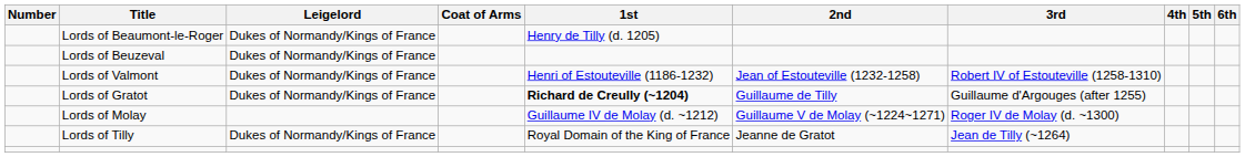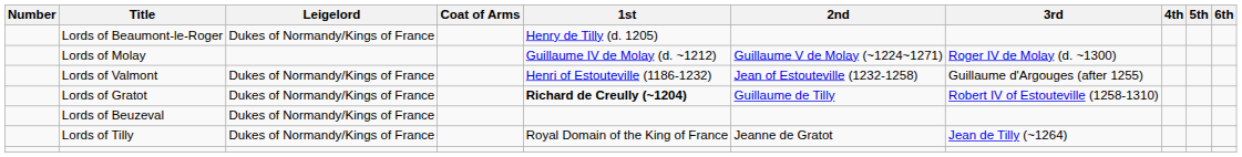 <table class="wikitable">
 <tr>
 <th>Number</th>
 <th>Title</th>
 <th>Leigelord</th>
 <th>Coat of Arms</th>
 <th>1st</th>
 <th>2nd</th>
 <th>3rd</th>
 <th>4th</th>
 <th>5th</th>
 <th>6th</th>
 </tr>
 <tr>
 <td></td>
 <td>Lords of Beaumont-le-Roger</td>
 <td>Dukes of Normandy/Kings of France</td>
 <td></td>
 <td><a href='#'>Henry de Tilly</a> (d. 1205)</td>
 <td></td>
 <td></td>
 <td></td>
 <td></td>
 <td></td>
 </tr>
 <tr>
 <td></td>
-<td>Lords of Beuzeval</td>
-<td>Dukes of Normandy/Kings of France</td>
+<td>Lords of Molay</td>
 <td></td>
 <td></td>
-<td></td>
-<td></td>
+<td><a href='#'>Guillaume IV de Molay</a> (d. ~1212)</td>
+<td><a href='#'>Guillaume V de Molay</a> (~1224~1271)</td>
+<td><a href='#'>Roger IV de Molay</a> (d. ~1300)</td>
 <td></td>
 <td></td>
 <td></td>
 </tr>
 <tr>
 <td></td>
 <td>Lords of Valmont</td>
 <td>Dukes of Normandy/Kings of France</td>
 <td></td>
 <td><a href='#'>Henri of Estouteville</a> (1186-1232)</td>
 <td><a href='#'>Jean of Estouteville</a> (1232-1258)</td>
-<td><a href='#'>Robert IV of Estouteville</a> (1258-1310)</td>
+<td>Guillaume d'Argouges (after 1255)</td>
 <td></td>
 <td></td>
 <td></td>
 </tr>
 <tr>
 <td></td>
 <td>Lords of Gratot</td>
 <td>Dukes of Normandy/Kings of France</td>
 <td></td>
 <td><strong>Richard de Creully (~1204)</strong></td>
 <td><a href='#'>Guillaume de Tilly</a></td>
-<td>Guillaume d'Argouges (after 1255)</td>
+<td><a href='#'>Robert IV of Estouteville</a> (1258-1310)</td>
 <td></td>
 <td></td>
 <td></td>
 </tr>
 <tr>
 <td></td>
-<td>Lords of Molay</td>
+<td>Lords of Beuzeval</td>
+<td>Dukes of Normandy/Kings of France</td>
 <td></td>
 <td></td>
-<td><a href='#'>Guillaume IV de Molay</a> (d. ~1212)</td>
-<td><a href='#'>Guillaume V de Molay</a> (~1224~1271)</td>
-<td><a href='#'>Roger IV de Molay</a> (d. ~1300)</td>
+<td></td>
+<td></td>
 <td></td>
 <td></td>
 <td></td>
 </tr>
 <tr>
 <td></td>
 <td>Lords of Tilly</td>
 <td>Dukes of Normandy/Kings of France</td>
 <td></td>
 <td>Royal Domain of the King of France</td>
 <td>Jeanne de Gratot</td>
 <td><a href='#'>Jean de Tilly</a> (~1264)</td>
 <td></td>
 <td></td>
 <td></td>
 </tr>
 <tr>
 <td></td>
 <td></td>
 <td></td>
 <td></td>
 <td></td>
 <td></td>
 <td></td>
 <td></td>
 <td></td>
 <td></td>
 </tr>
 </table>
